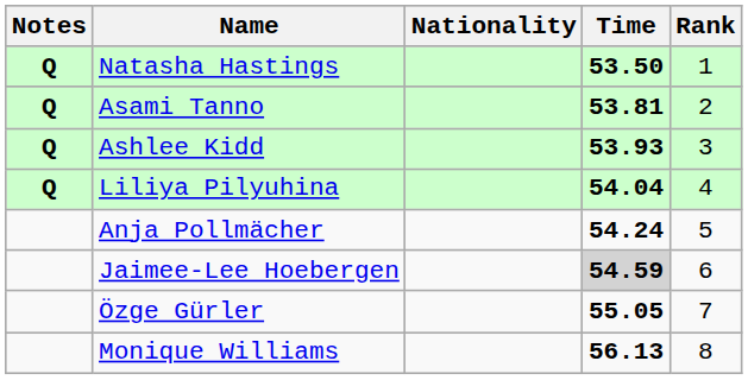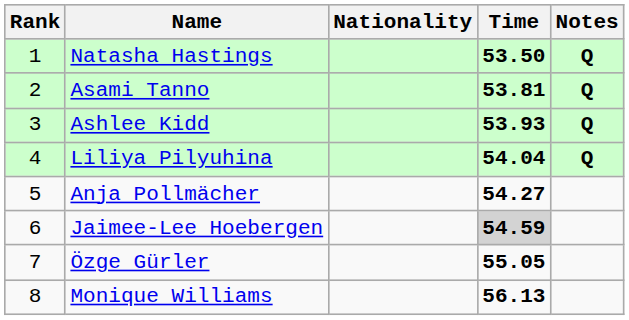 <table class="wikitable sortable" style="text-align:center">
 <tr>
-<th>Notes</th>
+<th>Rank</th>
 <th>Name</th>
 <th>Nationality</th>
 <th>Time</th>
-<th>Rank</th>
+<th>Notes</th>
 </tr>
 <tr bgcolor=ccffcc>
-<td><strong>Q</strong></td>
+<td>1</td>
 <td align=left><a href='#'>Natasha Hastings</a></td>
 <td align=left></td>
 <td><strong>53.50</strong></td>
-<td>1</td>
+<td><strong>Q</strong></td>
 </tr>
 <tr bgcolor=ccffcc>
-<td><strong>Q</strong></td>
+<td>2</td>
 <td align=left><a href='#'>Asami Tanno</a></td>
 <td align=left></td>
 <td><strong>53.81</strong></td>
-<td>2</td>
+<td><strong>Q</strong></td>
 </tr>
 <tr bgcolor=ccffcc>
-<td><strong>Q</strong></td>
+<td>3</td>
 <td align=left><a href='#'>Ashlee Kidd</a></td>
 <td align=left></td>
 <td><strong>53.93</strong></td>
-<td>3</td>
+<td><strong>Q</strong></td>
 </tr>
 <tr bgcolor=ccffcc>
-<td><strong>Q</strong></td>
+<td>4</td>
 <td align=left><a href='#'>Liliya Pilyuhina</a></td>
 <td align=left></td>
 <td><strong>54.04</strong></td>
-<td>4</td>
+<td><strong>Q</strong></td>
 </tr>
 <tr>
-<td></td>
+<td>5</td>
 <td align=left><a href='#'>Anja Pollmächer</a></td>
 <td align=left></td>
-<td><strong>54.24</strong></td>
-<td>5</td>
+<td><strong>54.27</strong></td>
+<td></td>
 </tr>
 <tr>
-<td></td>
+<td>6</td>
 <td align=left><a href='#'>Jaimee-Lee Hoebergen</a></td>
 <td align=left></td>
 <td style="background: lightgrey;"><strong>54.59</strong></td>
-<td>6</td>
+<td></td>
 </tr>
 <tr>
-<td></td>
+<td>7</td>
 <td align=left><a href='#'>Özge Gürler</a></td>
 <td align=left></td>
 <td><strong>55.05</strong></td>
-<td>7</td>
+<td></td>
 </tr>
 <tr>
-<td></td>
+<td>8</td>
 <td align=left><a href='#'>Monique Williams</a></td>
 <td align=left></td>
 <td><strong>56.13</strong></td>
-<td>8</td>
+<td></td>
 </tr>
 </table>
